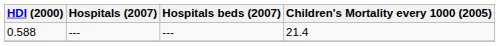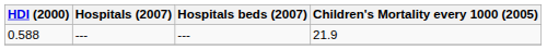 <table class="wikitable" border="1">
 <tr>
 <th><a href='#'>HDI</a> (2000)</th>
 <th>Hospitals (2007)</th>
 <th>Hospitals beds (2007)</th>
 <th>Children's Mortality every 1000 (2005)</th>
 </tr>
 <tr>
 <td>0.588</td>
 <td>---</td>
 <td>---</td>
-<td>21.4</td>
+<td>21.9</td>
 </tr>
 <tr>
 </tr>
 </table>
